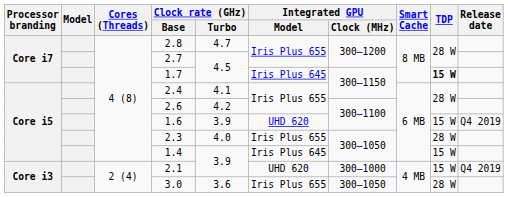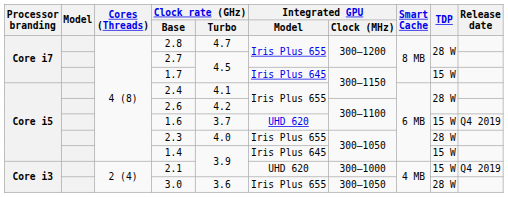 <table class="wikitable sortable nowrap" style="text-align: center;">
 <tr>
 <th class="unsortable" rowspan="2">Processor<br>branding</th>
 <th rowspan="2">Model</th>
 <th class="unsortable" rowspan="2"><a href='#'>Cores</a><br>(<a href='#'>Threads</a>)</th>
 <th colspan="2"><a href='#'>Clock rate</a> (GHz)</th>
 <th colspan="2">Integrated <a href='#'>GPU</a></th>
 <th class="unsortable" rowspan="2"><a href='#'>Smart<br>Cache</a></th>
 <th rowspan="2"><a href='#'>TDP</a></th>
 <th rowspan="2">Release<br>date</th>
 </tr>
 <tr>
 <th class="unsortable">Base</th>
 <th class="unsortable">Turbo</th>
 <th class="unsortable">Model</th>
 <th class="unsortable">Clock (MHz)</th>
 </tr>
 <tr>
 <th rowspan="3">Core i7</th>
 <th style="text-align:left;" data-sort-value="sku10"></th>
 <td rowspan="8">4 (8)</td>
 <td>2.8</td>
 <td>4.7</td>
 <td rowspan="2"><a href='#'>Iris Plus 655</a></td>
 <td rowspan="2">300–1200</td>
 <td rowspan="3">8 MB</td>
 <td rowspan="2">28 W</td>
 <td></td>
 </tr>
 <tr>
 <th style="text-align:left;" data-sort-value="sku9"></th>
 <td>2.7</td>
 <td rowspan="2">4.5</td>
 <td></td>
 </tr>
 <tr>
 <th style="text-align:left;" data-sort-value="sku8"></th>
 <td>1.7</td>
 <td><a href='#'>Iris Plus 645</a></td>
 <td rowspan="2">300–1150</td>
-<td><strong>15 W</strong></td>
+<td>15 W</td>
 <td></td>
 </tr>
 <tr>
 <th rowspan="5">Core i5</th>
 <th style="text-align:left;" data-sort-value="sku7"></th>
 <td>2.4</td>
 <td>4.1</td>
 <td rowspan="2">Iris Plus 655</td>
 <td rowspan="5">6 MB</td>
 <td rowspan="2">28 W</td>
 <td></td>
 </tr>
 <tr>
 <th style="text-align:left;" data-sort-value="sku6"></th>
 <td>2.6</td>
 <td>4.2</td>
 <td rowspan="2">300–1100</td>
 <td></td>
 </tr>
 <tr>
 <th style="text-align:left;" data-sort-value="sku5"></th>
 <td>1.6</td>
-<td>3.9</td>
+<td>3.7</td>
 <td><a href='#'>UHD 620</a></td>
 <td>15 W</td>
 <td>Q4 2019</td>
 </tr>
 <tr>
 <th style="text-align:left;" data-sort-value="sku4"></th>
 <td>2.3</td>
 <td>4.0</td>
 <td>Iris Plus 655</td>
 <td rowspan="2">300–1050</td>
 <td>28 W</td>
 <td></td>
 </tr>
 <tr>
 <th style="text-align:left;" data-sort-value="sku3"></th>
 <td>1.4</td>
 <td rowspan="2">3.9</td>
 <td>Iris Plus 645</td>
 <td>15 W</td>
 <td></td>
 </tr>
 <tr>
 <th rowspan="2">Core i3</th>
 <th style="text-align:left;" data-sort-value="sku2"></th>
 <td rowspan="2">2 (4)</td>
 <td>2.1</td>
 <td>UHD 620</td>
 <td>300–1000</td>
 <td rowspan="2">4 MB</td>
 <td>15 W</td>
 <td>Q4 2019</td>
 </tr>
 <tr>
 <th style="text-align:left;" data-sort-value="sku1"></th>
 <td>3.0</td>
 <td>3.6</td>
 <td>Iris Plus 655</td>
 <td>300–1050</td>
 <td>28 W</td>
 <td></td>
 </tr>
 </table>
